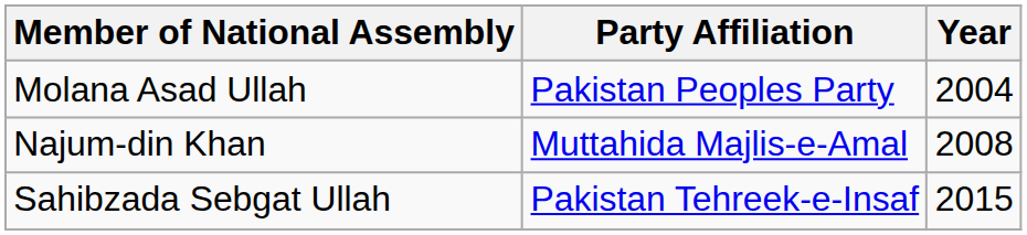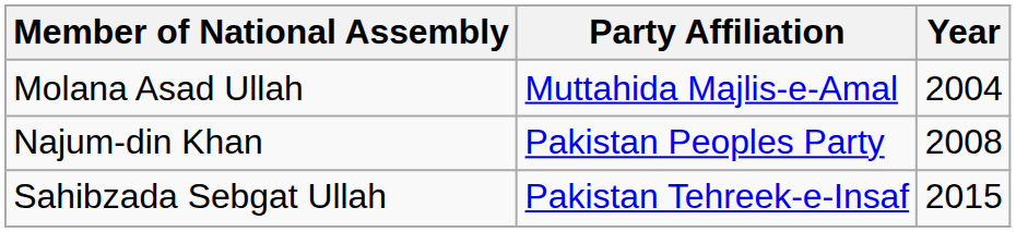 <table class="wikitable sortable">
 <tr>
 <th>Member of National Assembly</th>
 <th>Party Affiliation</th>
 <th>Year</th>
 </tr>
 <tr>
 <td>Molana Asad Ullah</td>
-<td><a href='#'>Pakistan Peoples Party</a></td>
+<td><a href='#'>Muttahida Majlis-e-Amal</a></td>
 <td>2004</td>
 </tr>
 <tr>
 <td>Najum-din Khan</td>
-<td><a href='#'>Muttahida Majlis-e-Amal</a></td>
+<td><a href='#'>Pakistan Peoples Party</a></td>
 <td>2008</td>
 </tr>
 <tr Sahibzada Tariq Ullah >
 <td>Sahibzada Sebgat Ullah</td>
 <td><a href='#'>Pakistan Tehreek-e-Insaf</a></td>
 <td>2015</td>
 </tr>
 </table>
